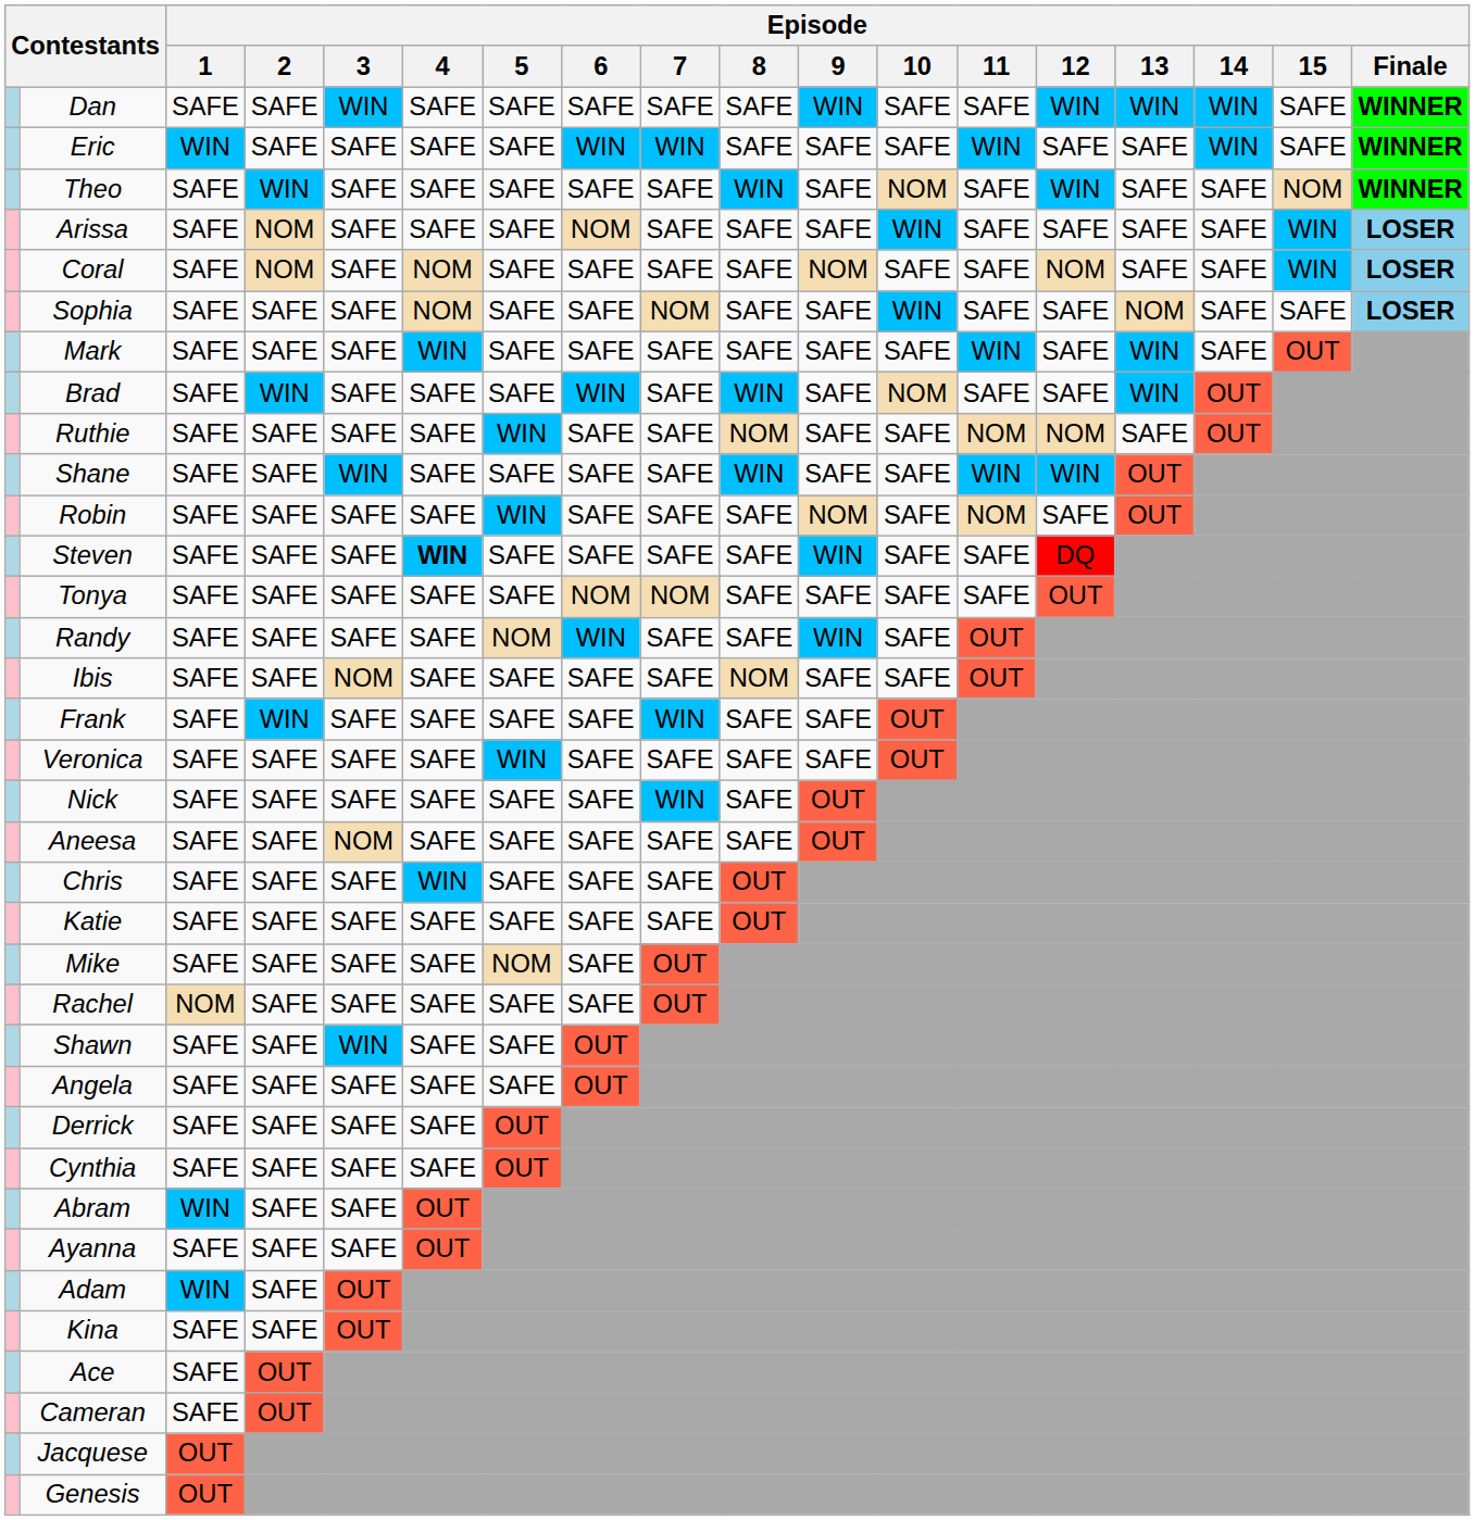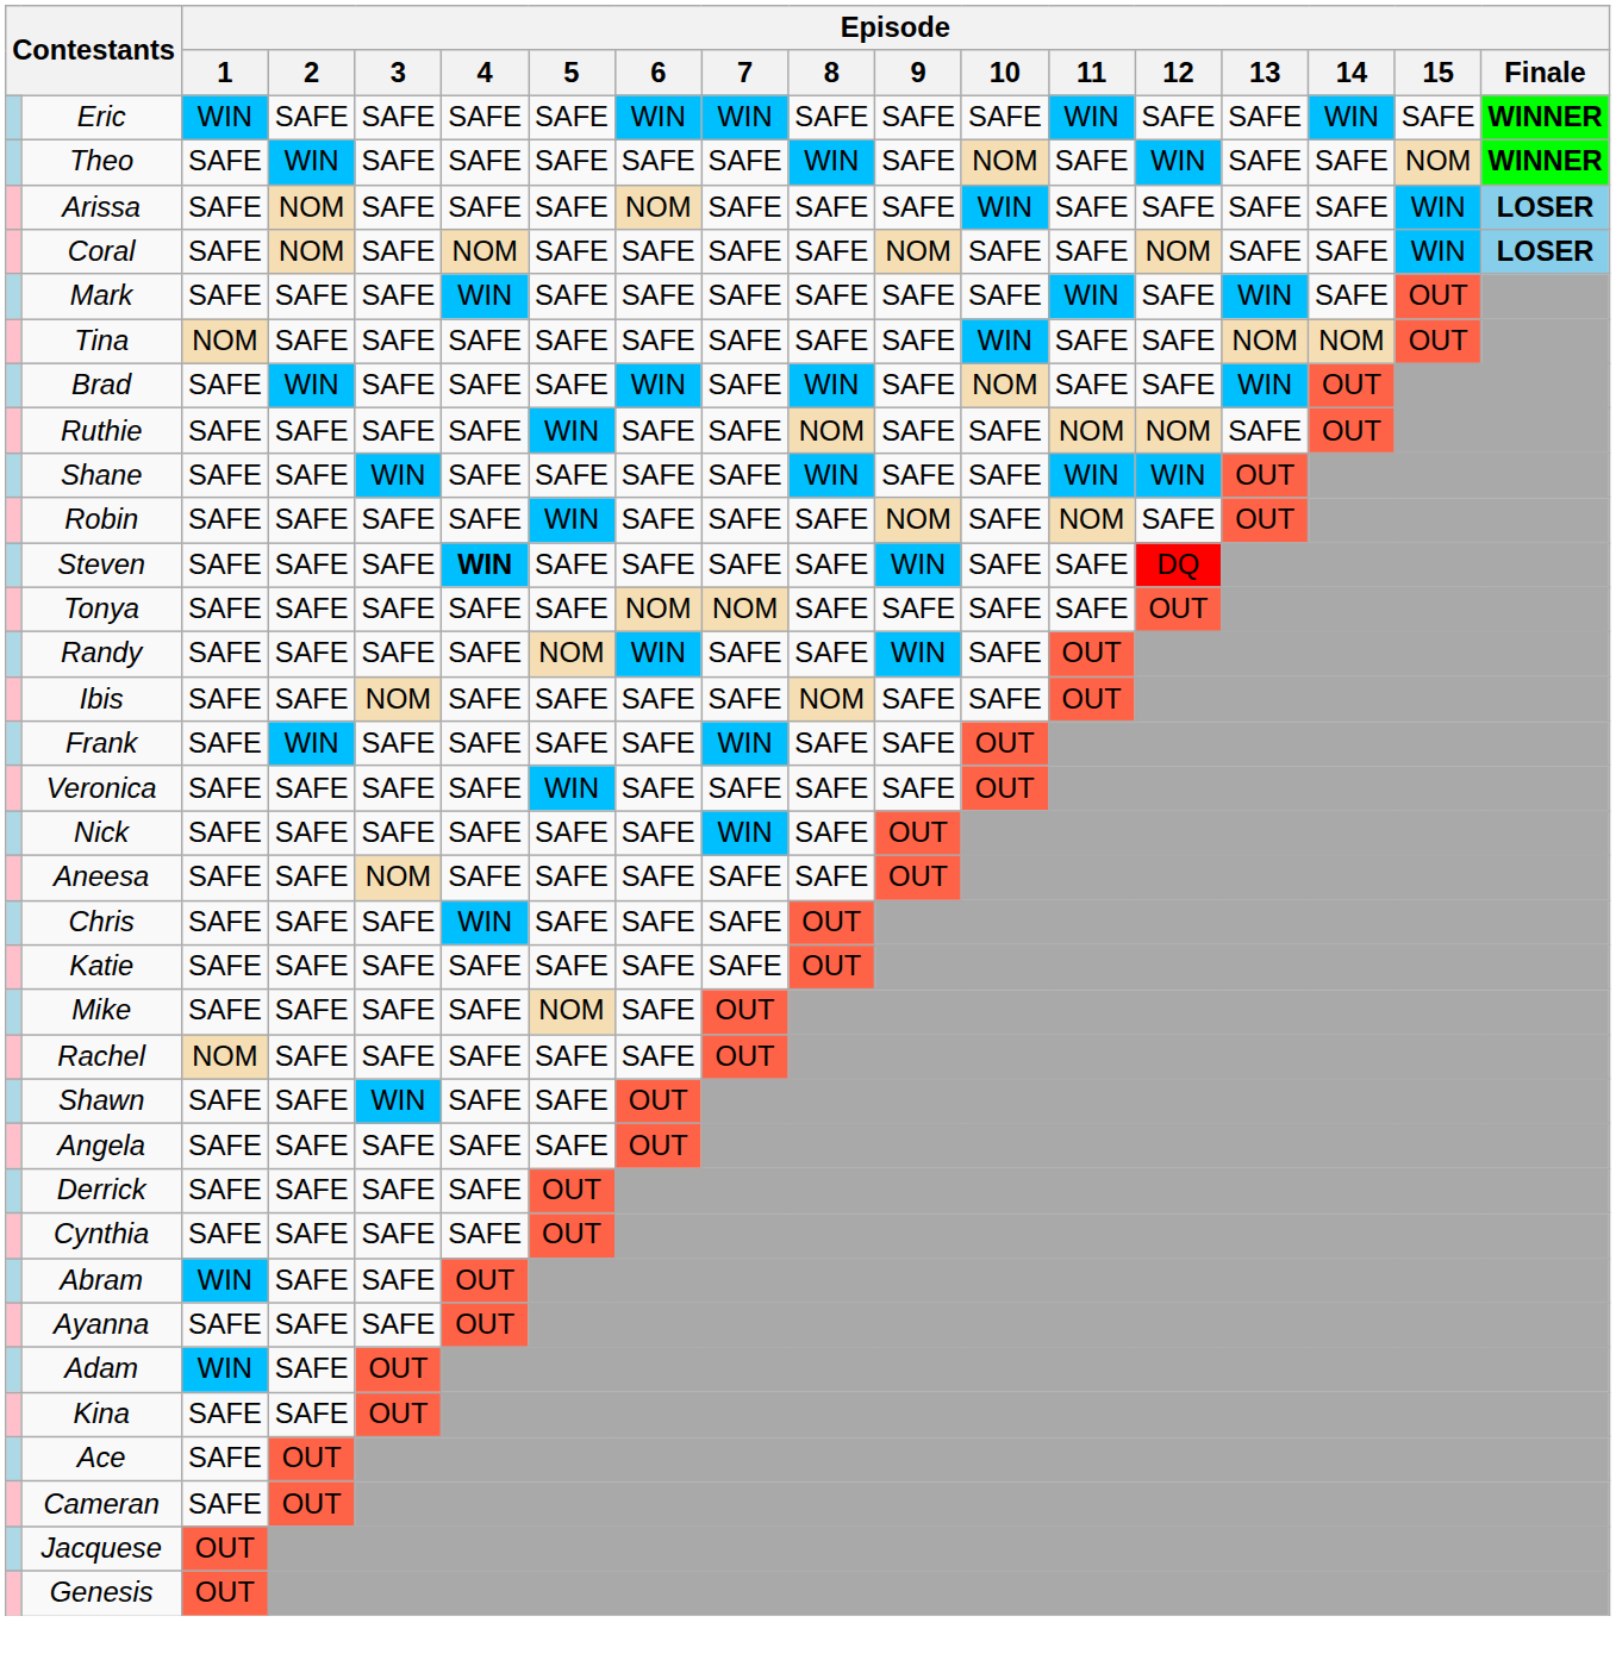 <table class="wikitable">
 <tr>
 <th rowspan=2 colspan=2>Contestants</th>
 <th colspan=16>Episode</th>
 </tr>
 <tr>
 <th>1</th>
 <th>2</th>
 <th>3</th>
 <th>4</th>
 <th>5</th>
 <th>6</th>
 <th>7</th>
 <th>8</th>
 <th>9</th>
 <th>10</th>
 <th>11</th>
 <th>12</th>
 <th>13</th>
 <th>14</th>
 <th>15</th>
 <th>Finale</th>
-</tr>
-<tr align=center>
-<td bgcolor="lightblue"></td>
-<td><em>Dan</em></td>
-<td>SAFE</td>
-<td>SAFE</td>
-<td bgcolor="deepskyblue">WIN</td>
-<td>SAFE</td>
-<td>SAFE</td>
-<td>SAFE</td>
-<td>SAFE</td>
-<td>SAFE</td>
-<td bgcolor="deepskyblue">WIN</td>
-<td>SAFE</td>
-<td>SAFE</td>
-<td bgcolor="deepskyblue">WIN</td>
-<td bgcolor="deepskyblue">WIN</td>
-<td bgcolor="deepskyblue">WIN</td>
-<td>SAFE</td>
-<td bgcolor="lime"><strong>WINNER</strong></td>
 </tr>
 <tr align=center>
 <td bgcolor="lightblue"></td>
 <td><em>Eric</em></td>
 <td bgcolor="deepskyblue">WIN</td>
 <td>SAFE</td>
 <td>SAFE</td>
 <td>SAFE</td>
 <td>SAFE</td>
 <td bgcolor="deepskyblue">WIN</td>
 <td bgcolor="deepskyblue">WIN</td>
 <td>SAFE</td>
 <td>SAFE</td>
 <td>SAFE</td>
 <td bgcolor="deepskyblue">WIN</td>
 <td>SAFE</td>
 <td>SAFE</td>
 <td bgcolor="deepskyblue">WIN</td>
 <td>SAFE</td>
 <td bgcolor="lime"><strong>WINNER</strong></td>
 </tr>
 <tr align=center>
 <td bgcolor="lightblue"></td>
 <td><em>Theo</em></td>
 <td>SAFE</td>
 <td bgcolor="deepskyblue">WIN</td>
 <td>SAFE</td>
 <td>SAFE</td>
 <td>SAFE</td>
 <td>SAFE</td>
 <td>SAFE</td>
 <td bgcolor="deepskyblue">WIN</td>
 <td>SAFE</td>
 <td bgcolor="wheat">NOM</td>
 <td>SAFE</td>
 <td bgcolor="deepskyblue">WIN</td>
 <td>SAFE</td>
 <td>SAFE</td>
 <td bgcolor="wheat">NOM</td>
 <td bgcolor="lime"><strong>WINNER</strong></td>
 </tr>
 <tr align=center>
 <td bgcolor="pink"></td>
 <td><em>Arissa</em></td>
 <td>SAFE</td>
 <td bgcolor="wheat">NOM</td>
 <td>SAFE</td>
 <td>SAFE</td>
 <td>SAFE</td>
 <td bgcolor="wheat">NOM</td>
 <td>SAFE</td>
 <td>SAFE</td>
 <td>SAFE</td>
 <td bgcolor="deepskyblue">WIN</td>
 <td>SAFE</td>
 <td>SAFE</td>
 <td>SAFE</td>
 <td>SAFE</td>
 <td bgcolor="deepskyblue">WIN</td>
 <td bgcolor="skyblue"><strong>LOSER</strong></td>
 </tr>
 <tr align=center>
 <td bgcolor="pink"></td>
 <td><em>Coral</em></td>
 <td>SAFE</td>
 <td bgcolor="wheat">NOM</td>
 <td>SAFE</td>
 <td bgcolor="wheat">NOM</td>
 <td>SAFE</td>
 <td>SAFE</td>
 <td>SAFE</td>
 <td>SAFE</td>
 <td bgcolor="wheat">NOM</td>
 <td>SAFE</td>
 <td>SAFE</td>
 <td bgcolor="wheat">NOM</td>
 <td>SAFE</td>
 <td>SAFE</td>
 <td bgcolor="deepskyblue">WIN</td>
 <td bgcolor="skyblue"><strong>LOSER</strong></td>
 </tr>
 <tr align=center>
-<td bgcolor="pink"></td>
-<td><em>Sophia</em></td>
-<td>SAFE</td>
-<td>SAFE</td>
-<td>SAFE</td>
-<td bgcolor="wheat">NOM</td>
-<td>SAFE</td>
-<td>SAFE</td>
-<td bgcolor="wheat">NOM</td>
-<td>SAFE</td>
-<td>SAFE</td>
-<td bgcolor="deepskyblue">WIN</td>
-<td>SAFE</td>
-<td>SAFE</td>
-<td bgcolor="wheat">NOM</td>
-<td>SAFE</td>
-<td>SAFE</td>
-<td bgcolor="skyblue"><strong>LOSER</strong></td>
-</tr>
-<tr align=center>
 <td bgcolor="lightblue"></td>
 <td><em>Mark</em></td>
 <td>SAFE</td>
 <td>SAFE</td>
 <td>SAFE</td>
 <td bgcolor="deepskyblue">WIN</td>
 <td>SAFE</td>
 <td>SAFE</td>
 <td>SAFE</td>
 <td>SAFE</td>
 <td>SAFE</td>
 <td>SAFE</td>
 <td bgcolor="deepskyblue">WIN</td>
 <td>SAFE</td>
 <td bgcolor="deepskyblue">WIN</td>
 <td>SAFE</td>
+<td bgcolor="tomato">OUT</td>
+<td bgcolor="darkgray"></td>
+</tr>
+<tr align=center>
+<td bgcolor="pink"></td>
+<td><em>Tina</em></td>
+<td bgcolor="wheat">NOM</td>
+<td>SAFE</td>
+<td>SAFE</td>
+<td>SAFE</td>
+<td>SAFE</td>
+<td>SAFE</td>
+<td>SAFE</td>
+<td>SAFE</td>
+<td>SAFE</td>
+<td bgcolor="deepskyblue">WIN</td>
+<td>SAFE</td>
+<td>SAFE</td>
+<td bgcolor="wheat">NOM</td>
+<td bgcolor="wheat">NOM</td>
 <td bgcolor="tomato">OUT</td>
 <td bgcolor="darkgray"></td>
 </tr>
 <tr align=center>
 <td bgcolor="lightblue"></td>
 <td><em>Brad</em></td>
 <td>SAFE</td>
 <td bgcolor="deepskyblue">WIN</td>
 <td>SAFE</td>
 <td>SAFE</td>
 <td>SAFE</td>
 <td bgcolor="deepskyblue">WIN</td>
 <td>SAFE</td>
 <td bgcolor="deepskyblue">WIN</td>
 <td>SAFE</td>
 <td bgcolor="wheat">NOM</td>
 <td>SAFE</td>
 <td>SAFE</td>
 <td bgcolor="deepskyblue">WIN</td>
 <td bgcolor="tomato">OUT</td>
 <td colspan=2 bgcolor="darkgray"></td>
 </tr>
 <tr align=center>
 <td bgcolor="pink"></td>
 <td><em>Ruthie</em></td>
 <td>SAFE</td>
 <td>SAFE</td>
 <td>SAFE</td>
 <td>SAFE</td>
 <td bgcolor="deepskyblue">WIN</td>
 <td>SAFE</td>
 <td>SAFE</td>
 <td bgcolor="wheat">NOM</td>
 <td>SAFE</td>
 <td>SAFE</td>
 <td bgcolor="wheat">NOM</td>
 <td bgcolor="wheat">NOM</td>
 <td>SAFE</td>
 <td bgcolor="tomato">OUT</td>
 <td colspan=2 bgcolor="darkgray"></td>
 </tr>
 <tr align=center>
 <td bgcolor="lightblue"></td>
 <td><em>Shane</em></td>
 <td>SAFE</td>
 <td>SAFE</td>
 <td bgcolor="deepskyblue">WIN</td>
 <td>SAFE</td>
 <td>SAFE</td>
 <td>SAFE</td>
 <td>SAFE</td>
 <td bgcolor="deepskyblue">WIN</td>
 <td>SAFE</td>
 <td>SAFE</td>
 <td bgcolor="deepskyblue">WIN</td>
 <td bgcolor="deepskyblue">WIN</td>
 <td bgcolor="tomato">OUT</td>
 <td colspan=3 bgcolor="darkgray"></td>
 </tr>
 <tr align=center>
 <td bgcolor="pink"></td>
 <td><em>Robin</em></td>
 <td>SAFE</td>
 <td>SAFE</td>
 <td>SAFE</td>
 <td>SAFE</td>
 <td bgcolor="deepskyblue">WIN</td>
 <td>SAFE</td>
 <td>SAFE</td>
 <td>SAFE</td>
 <td bgcolor="wheat">NOM</td>
 <td>SAFE</td>
 <td bgcolor="wheat">NOM</td>
 <td>SAFE</td>
 <td bgcolor="tomato">OUT</td>
 <td colspan=3 bgcolor="darkgray"></td>
 </tr>
 <tr align=center>
 <td bgcolor="lightblue"></td>
 <td><em>Steven</em></td>
 <td>SAFE</td>
 <td>SAFE</td>
 <td>SAFE</td>
 <td bgcolor="deepskyblue"><strong>WIN</strong></td>
 <td>SAFE</td>
 <td>SAFE</td>
 <td>SAFE</td>
 <td>SAFE</td>
 <td bgcolor="deepskyblue">WIN</td>
 <td>SAFE</td>
 <td>SAFE</td>
 <td bgcolor="red"><span>DQ</span></td>
 <td colspan=4 bgcolor="darkgray"></td>
 </tr>
 <tr align=center>
 <td bgcolor="pink"></td>
 <td><em>Tonya</em></td>
 <td>SAFE</td>
 <td>SAFE</td>
 <td>SAFE</td>
 <td>SAFE</td>
 <td>SAFE</td>
 <td bgcolor="wheat">NOM</td>
 <td bgcolor="wheat">NOM</td>
 <td>SAFE</td>
 <td>SAFE</td>
 <td>SAFE</td>
 <td>SAFE</td>
 <td bgcolor="tomato">OUT</td>
 <td colspan=4 bgcolor="darkgray"></td>
 </tr>
 <tr align=center>
 <td bgcolor="lightblue"></td>
 <td><em>Randy</em></td>
 <td>SAFE</td>
 <td>SAFE</td>
 <td>SAFE</td>
 <td>SAFE</td>
 <td bgcolor="wheat">NOM</td>
 <td bgcolor="deepskyblue">WIN</td>
 <td>SAFE</td>
 <td>SAFE</td>
 <td bgcolor="deepskyblue">WIN</td>
 <td>SAFE</td>
 <td bgcolor="tomato">OUT</td>
 <td colspan=5 bgcolor="darkgray"></td>
 </tr>
 <tr align=center>
 <td bgcolor="pink"></td>
 <td><em>Ibis</em></td>
 <td>SAFE</td>
 <td>SAFE</td>
 <td bgcolor="wheat">NOM</td>
 <td>SAFE</td>
 <td>SAFE</td>
 <td>SAFE</td>
 <td>SAFE</td>
 <td bgcolor="wheat">NOM</td>
 <td>SAFE</td>
 <td>SAFE</td>
 <td bgcolor="tomato">OUT</td>
 <td colspan=5 bgcolor="darkgray"></td>
 </tr>
 <tr align=center>
 <td bgcolor="lightblue"></td>
 <td><em>Frank</em></td>
 <td>SAFE</td>
 <td bgcolor="deepskyblue">WIN</td>
 <td>SAFE</td>
 <td>SAFE</td>
 <td>SAFE</td>
 <td>SAFE</td>
 <td bgcolor="deepskyblue">WIN</td>
 <td>SAFE</td>
 <td>SAFE</td>
 <td bgcolor="tomato">OUT</td>
 <td colspan=6 bgcolor="darkgray"></td>
 </tr>
 <tr align=center>
 <td bgcolor="pink"></td>
 <td><em>Veronica</em></td>
 <td>SAFE</td>
 <td>SAFE</td>
 <td>SAFE</td>
 <td>SAFE</td>
 <td bgcolor="deepskyblue">WIN</td>
 <td>SAFE</td>
 <td>SAFE</td>
 <td>SAFE</td>
 <td>SAFE</td>
 <td bgcolor="tomato">OUT</td>
 <td colspan=6 bgcolor="darkgray"></td>
 </tr>
 <tr align=center>
 <td bgcolor="lightblue"></td>
 <td><em>Nick</em></td>
 <td>SAFE</td>
 <td>SAFE</td>
 <td>SAFE</td>
 <td>SAFE</td>
 <td>SAFE</td>
 <td>SAFE</td>
 <td bgcolor="deepskyblue">WIN</td>
 <td>SAFE</td>
 <td bgcolor="tomato">OUT</td>
 <td colspan=7 bgcolor="darkgray"></td>
 </tr>
 <tr align=center>
 <td bgcolor="pink"></td>
 <td><em>Aneesa</em></td>
 <td>SAFE</td>
 <td>SAFE</td>
 <td bgcolor="wheat">NOM</td>
 <td>SAFE</td>
 <td>SAFE</td>
 <td>SAFE</td>
 <td>SAFE</td>
 <td>SAFE</td>
 <td bgcolor="tomato">OUT</td>
 <td colspan=7 bgcolor="darkgray"></td>
 </tr>
 <tr align=center>
 <td bgcolor="lightblue"></td>
 <td><em>Chris</em></td>
 <td>SAFE</td>
 <td>SAFE</td>
 <td>SAFE</td>
 <td bgcolor="deepskyblue">WIN</td>
 <td>SAFE</td>
 <td>SAFE</td>
 <td>SAFE</td>
 <td bgcolor="tomato">OUT</td>
 <td colspan=8 bgcolor="darkgray"></td>
 </tr>
 <tr align=center>
 <td bgcolor="pink"></td>
 <td><em>Katie</em></td>
 <td>SAFE</td>
 <td>SAFE</td>
 <td>SAFE</td>
 <td>SAFE</td>
 <td>SAFE</td>
 <td>SAFE</td>
 <td>SAFE</td>
 <td bgcolor="tomato">OUT</td>
 <td colspan=8 bgcolor="darkgray"></td>
 </tr>
 <tr align=center>
 <td bgcolor="lightblue"></td>
 <td><em>Mike</em></td>
 <td>SAFE</td>
 <td>SAFE</td>
 <td>SAFE</td>
 <td>SAFE</td>
 <td bgcolor="wheat">NOM</td>
 <td>SAFE</td>
 <td bgcolor="tomato">OUT</td>
 <td colspan=9 bgcolor="darkgray"></td>
 </tr>
 <tr align=center>
 <td bgcolor="pink"></td>
 <td><em>Rachel</em></td>
 <td bgcolor="wheat">NOM</td>
 <td>SAFE</td>
 <td>SAFE</td>
 <td>SAFE</td>
 <td>SAFE</td>
 <td>SAFE</td>
 <td bgcolor="tomato">OUT</td>
 <td colspan=9 bgcolor="darkgray"></td>
 </tr>
 <tr align=center>
 <td bgcolor="lightblue"></td>
 <td><em>Shawn</em></td>
 <td>SAFE</td>
 <td>SAFE</td>
 <td bgcolor="deepskyblue">WIN</td>
 <td>SAFE</td>
 <td>SAFE</td>
 <td bgcolor="tomato">OUT</td>
 <td colspan=10 bgcolor="darkgray"></td>
 </tr>
 <tr align=center>
 <td bgcolor="pink"></td>
 <td><em>Angela</em></td>
 <td>SAFE</td>
 <td>SAFE</td>
 <td>SAFE</td>
 <td>SAFE</td>
 <td>SAFE</td>
 <td bgcolor="tomato">OUT</td>
 <td bgcolor="darkgray" colspan=10></td>
 </tr>
 <tr align=center>
 <td bgcolor="lightblue"></td>
 <td><em>Derrick</em></td>
 <td>SAFE</td>
 <td>SAFE</td>
 <td>SAFE</td>
 <td>SAFE</td>
 <td bgcolor="tomato">OUT</td>
 <td colspan=11 bgcolor="darkgray"></td>
 </tr>
 <tr align=center>
 <td bgcolor="pink"></td>
 <td><em>Cynthia</em></td>
 <td>SAFE</td>
 <td>SAFE</td>
 <td>SAFE</td>
 <td>SAFE</td>
 <td bgcolor="tomato">OUT</td>
 <td colspan=11 bgcolor="darkgray"></td>
 </tr>
 <tr align=center>
 <td bgcolor="lightblue"></td>
 <td><em>Abram</em></td>
 <td bgcolor="deepskyblue">WIN</td>
 <td>SAFE</td>
 <td>SAFE</td>
 <td bgcolor="tomato">OUT</td>
 <td colspan=12 bgcolor="darkgray"></td>
 </tr>
 <tr align=center>
 <td bgcolor="pink"></td>
 <td><em>Ayanna</em></td>
 <td>SAFE</td>
 <td>SAFE</td>
 <td>SAFE</td>
 <td bgcolor="tomato">OUT</td>
 <td colspan=12 bgcolor="darkgray"></td>
 </tr>
 <tr align=center>
 <td bgcolor="lightblue"></td>
 <td><em>Adam</em></td>
 <td bgcolor="deepskyblue">WIN</td>
 <td>SAFE</td>
 <td bgcolor="tomato">OUT</td>
 <td colspan=13 bgcolor="darkgray"></td>
 </tr>
 <tr align=center>
 <td bgcolor="pink"></td>
 <td><em>Kina</em></td>
 <td>SAFE</td>
 <td>SAFE</td>
 <td bgcolor="tomato">OUT</td>
 <td colspan=13 bgcolor="darkgray"></td>
 </tr>
 <tr align=center>
 <td bgcolor="lightblue"></td>
 <td><em>Ace</em></td>
 <td>SAFE</td>
 <td bgcolor="tomato">OUT</td>
 <td colspan=14 bgcolor="darkgray"></td>
 </tr>
 <tr align=center>
 <td bgcolor="pink"></td>
 <td><em>Cameran</em></td>
 <td>SAFE</td>
 <td bgcolor="tomato">OUT</td>
 <td colspan=14 bgcolor="darkgray"></td>
 </tr>
 <tr align=center>
 <td bgcolor="lightblue"></td>
 <td><em>Jacquese</em></td>
 <td bgcolor="tomato">OUT</td>
 <td colspan=15 bgcolor="darkgray"></td>
 </tr>
 <tr align=center>
 <td bgcolor="pink"></td>
 <td><em>Genesis</em></td>
 <td bgcolor="tomato">OUT</td>
 <td colspan=15 bgcolor="darkgray"></td>
 </tr>
 </table>
